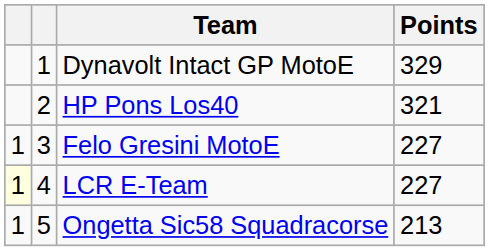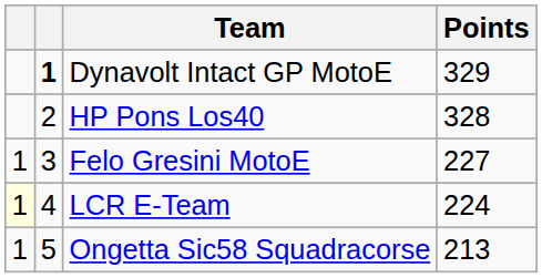 <table class="wikitable" style="font-size: 95%;">
 <tr>
 <th></th>
 <th></th>
 <th>Team</th>
 <th>Points</th>
 </tr>
 <tr>
 <td></td>
-<td align=center>1</td>
+<td align=center><strong>1</strong></td>
 <td> Dynavolt Intact GP MotoE</td>
 <td align=left>329</td>
 </tr>
 <tr>
 <td></td>
 <td align=center>2</td>
 <td> <a href='#'>HP Pons Los40</a></td>
-<td align=left>321</td>
+<td align=left>328</td>
 </tr>
 <tr>
 <td> 1</td>
 <td align=center>3</td>
 <td> <a href='#'>Felo Gresini MotoE</a></td>
 <td align=left>227</td>
 </tr>
 <tr>
 <td style="background: lightyellow;"> 1</td>
 <td align=center>4</td>
 <td> <a href='#'>LCR E-Team</a></td>
-<td align=left>227</td>
+<td align=left>224</td>
 </tr>
 <tr>
 <td> 1</td>
 <td align=center>5</td>
 <td> <a href='#'>Ongetta Sic58 Squadracorse</a></td>
 <td align=left>213</td>
 </tr>
 </table>
